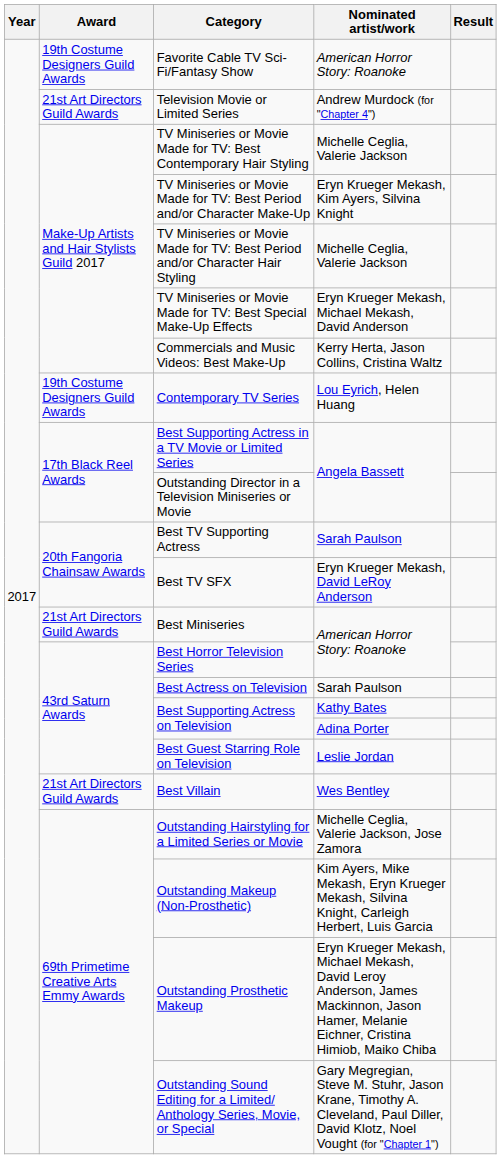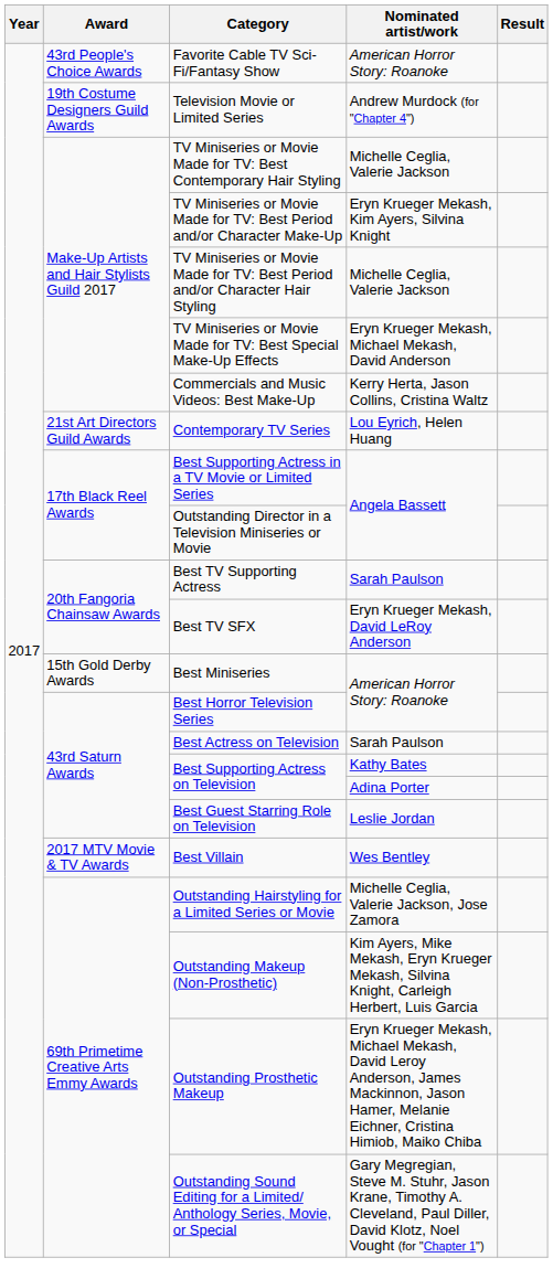 <table class="wikitable">
 <tr>
 <th width="04%">Year</th>
 <th width="25%">Award</th>
 <th width="35%">Category</th>
 <th width="30%">Nominated artist/work</th>
 <th width="10%">Result</th>
 </tr>
 <tr>
 <td rowspan="23">2017</td>
-<td><a href='#'>19th Costume Designers Guild Awards</a></td>
+<td><a href='#'>43rd People's Choice Awards</a></td>
 <td>Favorite Cable TV Sci-Fi/Fantasy Show</td>
 <td><em>American Horror Story: Roanoke</em></td>
 <td></td>
 </tr>
 <tr>
-<td><a href='#'>21st Art Directors Guild Awards</a></td>
+<td><a href='#'>19th Costume Designers Guild Awards</a></td>
 <td>Television Movie or Limited Series</td>
 <td>Andrew Murdock <small>(for "<a href='#'>Chapter 4</a>")</small></td>
 <td></td>
 </tr>
 <tr>
 <td rowspan="5"><a href='#'>Make-Up Artists and Hair Stylists Guild</a> 2017</td>
 <td>TV Miniseries or Movie Made for TV: Best Contemporary Hair Styling</td>
 <td>Michelle Ceglia, Valerie Jackson</td>
 <td></td>
 </tr>
 <tr>
 <td>TV Miniseries or Movie Made for TV: Best Period and/or Character Make-Up</td>
 <td>Eryn Krueger Mekash, Kim Ayers, Silvina Knight</td>
 <td></td>
 </tr>
 <tr>
 <td>TV Miniseries or Movie Made for TV: Best Period and/or Character Hair Styling</td>
 <td>Michelle Ceglia, Valerie Jackson</td>
 <td></td>
 </tr>
 <tr>
 <td>TV Miniseries or Movie Made for TV: Best Special Make-Up Effects</td>
 <td>Eryn Krueger Mekash, Michael Mekash, David Anderson</td>
 <td></td>
 </tr>
 <tr>
 <td>Commercials and Music Videos: Best Make-Up</td>
 <td>Kerry Herta, Jason Collins, Cristina Waltz </td>
 <td></td>
 </tr>
 <tr>
-<td><a href='#'>19th Costume Designers Guild Awards</a></td>
+<td><a href='#'>21st Art Directors Guild Awards</a></td>
 <td><a href='#'>Contemporary TV Series</a></td>
 <td><a href='#'>Lou Eyrich</a>, Helen Huang</td>
 <td></td>
 </tr>
 <tr>
 <td rowspan="2"><a href='#'>17th Black Reel Awards</a></td>
 <td><a href='#'>Best Supporting Actress in a TV Movie or Limited Series</a></td>
 <td rowspan="2"><a href='#'>Angela Bassett</a></td>
 <td></td>
 </tr>
 <tr>
 <td>Outstanding Director in a Television Miniseries or Movie</td>
 <td></td>
 </tr>
 <tr>
 <td rowspan="2"><a href='#'>20th Fangoria Chainsaw Awards</a></td>
 <td>Best TV Supporting Actress</td>
 <td><a href='#'>Sarah Paulson</a></td>
 <td></td>
 </tr>
 <tr>
 <td>Best TV SFX</td>
 <td>Eryn Krueger Mekash, <a href='#'>David LeRoy Anderson</a></td>
 <td></td>
 </tr>
 <tr>
-<td><a href='#'>21st Art Directors Guild Awards</a></td>
+<td>15th Gold Derby Awards</td>
 <td>Best Miniseries</td>
 <td rowspan="2"><em>American Horror Story: Roanoke</em></td>
 <td></td>
 </tr>
 <tr>
 <td rowspan="5"><a href='#'>43rd Saturn Awards</a></td>
 <td><a href='#'>Best Horror Television Series</a></td>
 <td></td>
 </tr>
 <tr>
 <td><a href='#'>Best Actress on Television</a></td>
 <td>Sarah Paulson</td>
 <td></td>
 </tr>
 <tr>
 <td rowspan="2"><a href='#'>Best Supporting Actress on Television</a></td>
 <td><a href='#'>Kathy Bates</a></td>
 <td></td>
 </tr>
 <tr>
 <td><a href='#'>Adina Porter</a></td>
 <td></td>
 </tr>
 <tr>
 <td><a href='#'>Best Guest Starring Role on Television</a></td>
 <td><a href='#'>Leslie Jordan</a></td>
 <td></td>
 </tr>
 <tr>
-<td><a href='#'>21st Art Directors Guild Awards</a></td>
+<td><a href='#'>2017 MTV Movie & TV Awards</a></td>
 <td><a href='#'>Best Villain</a></td>
 <td><a href='#'>Wes Bentley</a></td>
 <td></td>
 </tr>
 <tr>
 <td rowspan="4"><a href='#'>69th Primetime Creative Arts Emmy Awards</a></td>
 <td><a href='#'>Outstanding Hairstyling for a Limited Series or Movie</a></td>
 <td>Michelle Ceglia, Valerie Jackson, Jose Zamora</td>
 <td></td>
 </tr>
 <tr>
 <td><a href='#'>Outstanding Makeup (Non-Prosthetic)</a></td>
 <td>Kim Ayers, Mike Mekash, Eryn Krueger Mekash, Silvina Knight, Carleigh Herbert, Luis Garcia</td>
 <td></td>
 </tr>
 <tr>
 <td><a href='#'>Outstanding Prosthetic Makeup</a></td>
 <td>Eryn Krueger Mekash, Michael Mekash, David Leroy Anderson, James Mackinnon, Jason Hamer, Melanie Eichner, Cristina Himiob, Maiko Chiba</td>
 <td></td>
 </tr>
 <tr>
 <td><a href='#'>Outstanding Sound Editing for a Limited/ Anthology Series, Movie, or Special</a></td>
 <td>Gary Megregian, Steve M. Stuhr, Jason Krane, Timothy A. Cleveland, Paul Diller, David Klotz, Noel Vought <small>(for "<a href='#'>Chapter 1</a>")</small></td>
 <td></td>
 </tr>
 </table>
